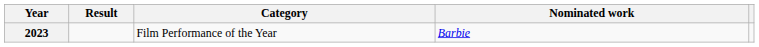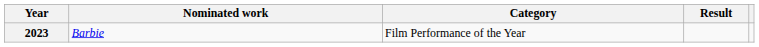 <table class=wikitable>
 <tr>
 <th scope="col" style="width:5em;">Year</th>
+<th scope="col" style="width:26em;">Nominated work</th>
+<th scope="col" style="width:25em;">Category</th>
 <th scope="col" style="width:5em;">Result</th>
-<th scope="col" style="width:25em;">Category</th>
-<th scope="col" style="width:26em;">Nominated work</th>
 <th scope="col"></th>
 </tr>
 <tr>
 <th scope="row">2023</th>
+<td><em><a href='#'>Barbie</a></em></td>
+<td>Film Performance of the Year</td>
 <td></td>
-<td>Film Performance of the Year</td>
-<td><em><a href='#'>Barbie</a></em></td>
 <td style="text-align:center;"></td>
 </tr>
 </table>
